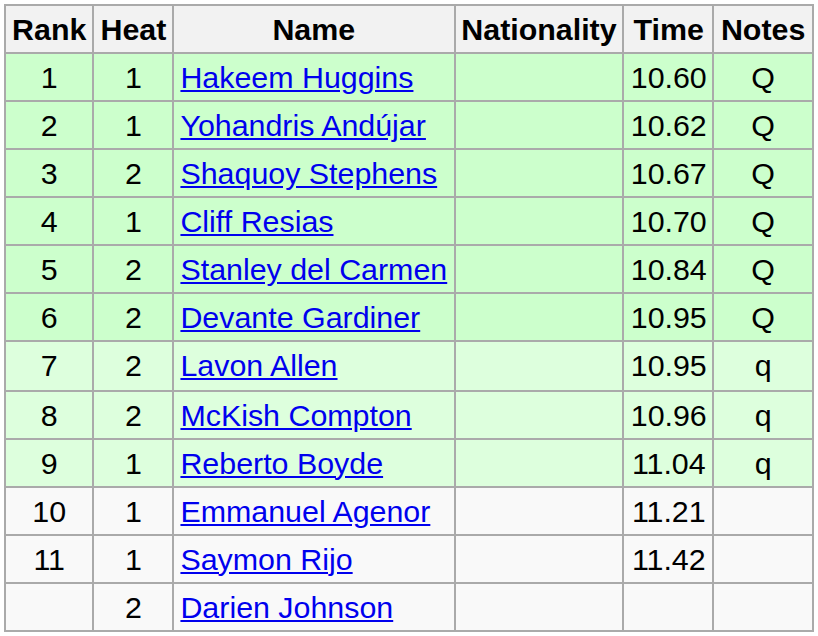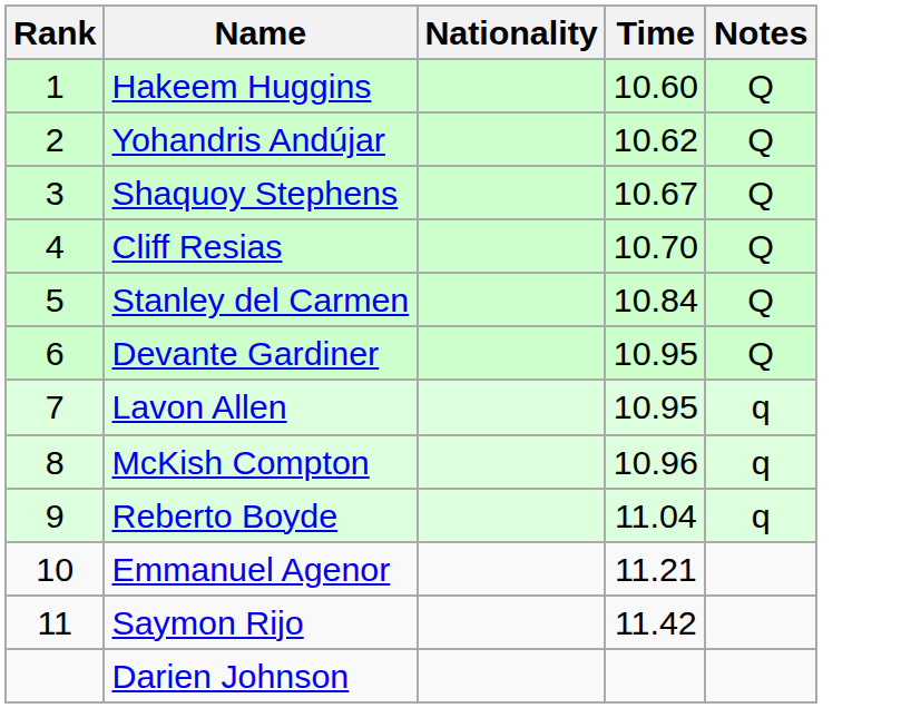 <table class="wikitable sortable" style="text-align:center;font-size:95%">
 <tr>
 <th>Rank</th>
-<th>Heat</th>
 <th>Name</th>
 <th>Nationality</th>
 <th>Time</th>
 <th>Notes</th>
 </tr>
 <tr bgcolor=ccffcc>
-<td>1</td>
 <td>1</td>
 <td align=left><a href='#'>Hakeem Huggins</a></td>
 <td align=left></td>
 <td>10.60</td>
 <td>Q</td>
 </tr>
 <tr bgcolor=ccffcc>
 <td>2</td>
-<td>1</td>
 <td align=left><a href='#'>Yohandris Andújar</a></td>
 <td align=left></td>
 <td>10.62</td>
 <td>Q</td>
 </tr>
 <tr bgcolor=ccffcc>
 <td>3</td>
-<td>2</td>
 <td align=left><a href='#'>Shaquoy Stephens</a></td>
 <td align=left></td>
 <td>10.67</td>
 <td>Q</td>
 </tr>
 <tr bgcolor=ccffcc>
 <td>4</td>
-<td>1</td>
 <td align=left><a href='#'>Cliff Resias</a></td>
 <td align=left></td>
 <td>10.70</td>
 <td>Q</td>
 </tr>
 <tr bgcolor=ccffcc>
 <td>5</td>
-<td>2</td>
 <td align=left><a href='#'>Stanley del Carmen</a></td>
 <td align=left></td>
 <td>10.84</td>
 <td>Q</td>
 </tr>
 <tr bgcolor=ccffcc>
 <td>6</td>
-<td>2</td>
 <td align=left><a href='#'>Devante Gardiner</a></td>
 <td align=left></td>
 <td>10.95</td>
 <td>Q</td>
 </tr>
 <tr bgcolor=ddffdd>
 <td>7</td>
-<td>2</td>
 <td align=left><a href='#'>Lavon Allen</a></td>
 <td align=left></td>
 <td>10.95</td>
 <td>q</td>
 </tr>
 <tr bgcolor=ddffdd>
 <td>8</td>
-<td>2</td>
 <td align=left><a href='#'>McKish Compton</a></td>
 <td align=left></td>
 <td>10.96</td>
 <td>q</td>
 </tr>
 <tr bgcolor=ddffdd>
 <td>9</td>
-<td>1</td>
 <td align=left><a href='#'>Reberto Boyde</a></td>
 <td align=left></td>
 <td>11.04</td>
 <td>q</td>
 </tr>
 <tr>
 <td>10</td>
-<td>1</td>
 <td align=left><a href='#'>Emmanuel Agenor</a></td>
 <td align=left></td>
 <td>11.21</td>
 <td></td>
 </tr>
 <tr>
 <td>11</td>
-<td>1</td>
 <td align=left><a href='#'>Saymon Rijo</a></td>
 <td align=left></td>
 <td>11.42</td>
 <td></td>
 </tr>
 <tr>
 <td></td>
-<td>2</td>
 <td align=left><a href='#'>Darien Johnson</a></td>
 <td align=left></td>
 <td></td>
 <td></td>
 </tr>
 </table>
